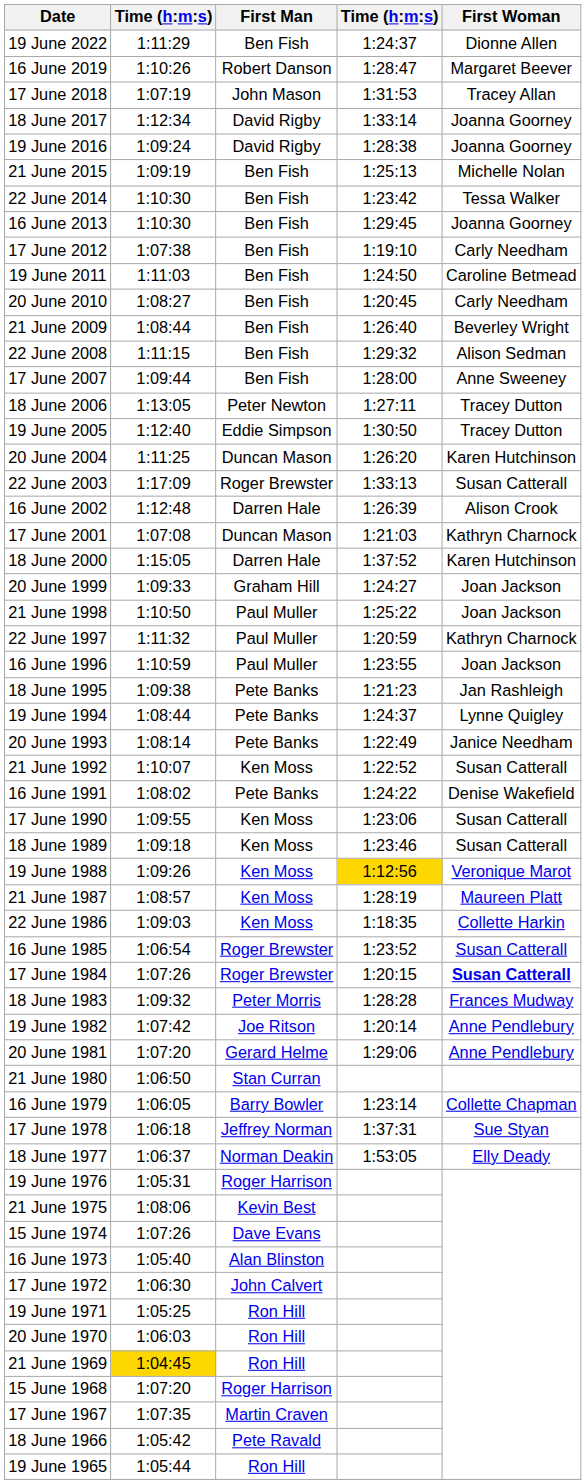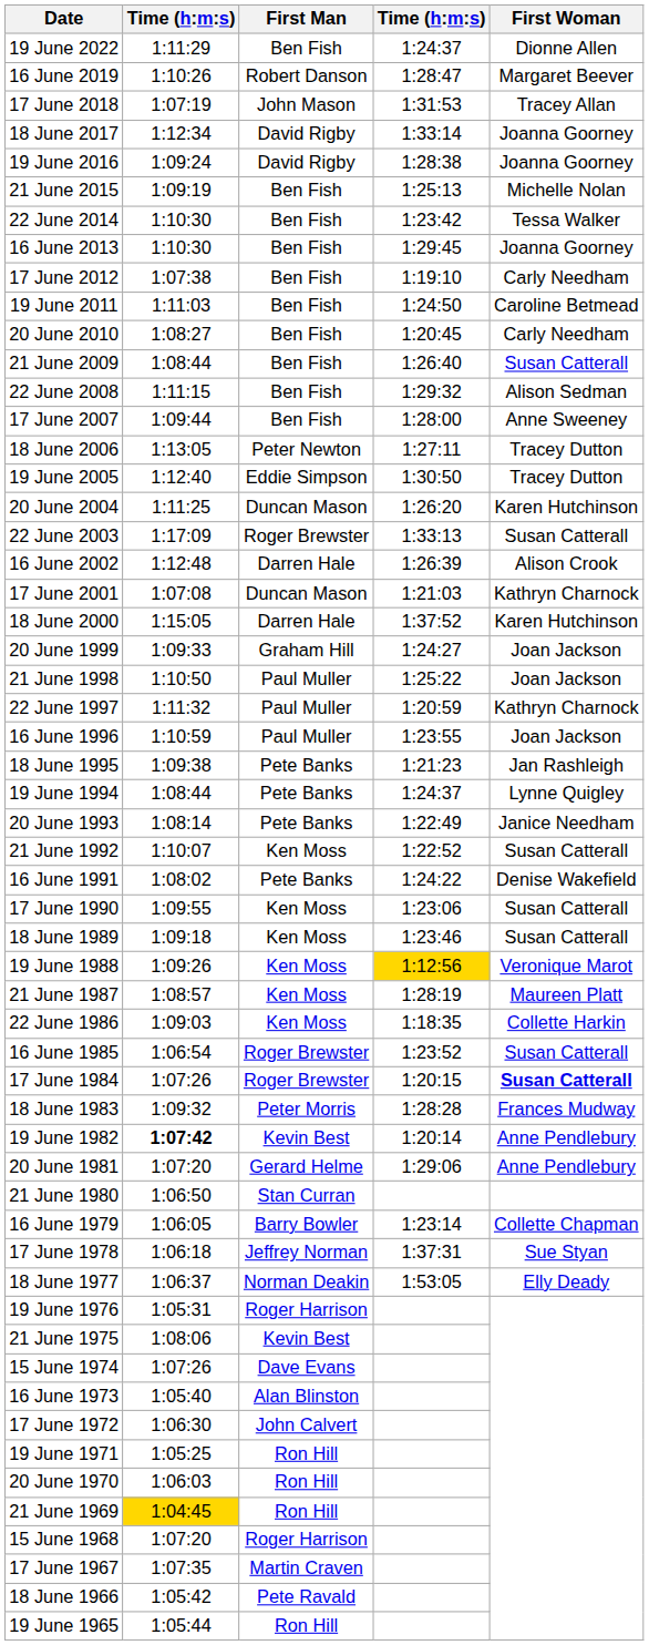 <table class="wikitable sortable" style="text-align:center; background:#fff;">
 <tr>
 <th class="unsortable">Date</th>
 <th>Time (<a href='#'>h</a>:<a href='#'>m</a>:<a href='#'>s</a>)</th>
 <th>First Man</th>
 <th>Time (<a href='#'>h</a>:<a href='#'>m</a>:<a href='#'>s</a>)</th>
 <th>First Woman</th>
 </tr>
 <tr>
 <td>19 June 2022</td>
 <td>1:11:29</td>
 <td>Ben Fish</td>
 <td>1:24:37</td>
 <td>Dionne Allen</td>
 </tr>
 <tr>
 <td>16 June 2019</td>
 <td>1:10:26</td>
 <td>Robert Danson</td>
 <td>1:28:47</td>
 <td>Margaret Beever</td>
 </tr>
 <tr>
 <td>17 June 2018</td>
 <td>1:07:19</td>
 <td>John Mason</td>
 <td>1:31:53</td>
 <td>Tracey Allan</td>
 </tr>
 <tr>
 <td>18 June 2017</td>
 <td>1:12:34</td>
 <td>David Rigby</td>
 <td>1:33:14</td>
 <td>Joanna Goorney</td>
 </tr>
 <tr>
 <td>19 June 2016</td>
 <td>1:09:24</td>
 <td>David Rigby</td>
 <td>1:28:38</td>
 <td>Joanna Goorney</td>
 </tr>
 <tr>
 <td>21 June 2015</td>
 <td>1:09:19</td>
 <td>Ben Fish</td>
 <td>1:25:13</td>
 <td>Michelle Nolan</td>
 </tr>
 <tr>
 <td>22 June 2014</td>
 <td>1:10:30</td>
 <td>Ben Fish</td>
 <td>1:23:42</td>
 <td>Tessa Walker</td>
 </tr>
 <tr>
 <td>16 June 2013</td>
 <td>1:10:30</td>
 <td>Ben Fish</td>
 <td>1:29:45</td>
 <td>Joanna Goorney</td>
 </tr>
 <tr>
 <td>17 June 2012</td>
 <td>1:07:38</td>
 <td>Ben Fish</td>
 <td>1:19:10</td>
 <td>Carly Needham</td>
 </tr>
 <tr>
 <td>19 June 2011</td>
 <td>1:11:03</td>
 <td>Ben Fish</td>
 <td>1:24:50</td>
 <td>Caroline Betmead</td>
 </tr>
 <tr>
 <td>20 June 2010</td>
 <td>1:08:27</td>
 <td>Ben Fish</td>
 <td>1:20:45</td>
 <td>Carly Needham</td>
 </tr>
 <tr>
 <td>21 June 2009</td>
 <td>1:08:44</td>
 <td>Ben Fish</td>
 <td>1:26:40</td>
-<td>Beverley Wright</td>
+<td><a href='#'>Susan Catterall</a></td>
 </tr>
 <tr>
 <td>22 June 2008</td>
 <td>1:11:15</td>
 <td>Ben Fish</td>
 <td>1:29:32</td>
 <td>Alison Sedman</td>
 </tr>
 <tr>
 <td>17 June 2007</td>
 <td>1:09:44</td>
 <td>Ben Fish</td>
 <td>1:28:00</td>
 <td>Anne Sweeney</td>
 </tr>
 <tr>
 <td>18 June 2006</td>
 <td>1:13:05</td>
 <td>Peter Newton</td>
 <td>1:27:11</td>
 <td>Tracey Dutton</td>
 </tr>
 <tr>
 <td>19 June 2005</td>
 <td>1:12:40</td>
 <td>Eddie Simpson</td>
 <td>1:30:50</td>
 <td>Tracey Dutton</td>
 </tr>
 <tr>
 <td>20 June 2004</td>
 <td>1:11:25</td>
 <td>Duncan Mason</td>
 <td>1:26:20</td>
 <td>Karen Hutchinson</td>
 </tr>
 <tr>
 <td>22 June 2003</td>
 <td>1:17:09</td>
 <td>Roger Brewster</td>
 <td>1:33:13</td>
 <td>Susan Catterall</td>
 </tr>
 <tr>
 <td>16 June 2002</td>
 <td>1:12:48</td>
 <td>Darren Hale</td>
 <td>1:26:39</td>
 <td>Alison Crook</td>
 </tr>
 <tr>
 <td>17 June 2001</td>
 <td>1:07:08</td>
 <td>Duncan Mason</td>
 <td>1:21:03</td>
 <td>Kathryn Charnock</td>
 </tr>
 <tr>
 <td>18 June 2000</td>
 <td>1:15:05</td>
 <td>Darren Hale</td>
 <td>1:37:52</td>
 <td>Karen Hutchinson</td>
 </tr>
 <tr>
 <td>20 June 1999</td>
 <td>1:09:33</td>
 <td>Graham Hill</td>
 <td>1:24:27</td>
 <td>Joan Jackson</td>
 </tr>
 <tr>
 <td>21 June 1998</td>
 <td>1:10:50</td>
 <td>Paul Muller</td>
 <td>1:25:22</td>
 <td>Joan Jackson</td>
 </tr>
 <tr>
 <td>22 June 1997</td>
 <td>1:11:32</td>
 <td>Paul Muller</td>
 <td>1:20:59</td>
 <td>Kathryn Charnock</td>
 </tr>
 <tr>
 <td>16 June 1996</td>
 <td>1:10:59</td>
 <td>Paul Muller</td>
 <td>1:23:55</td>
 <td>Joan Jackson</td>
 </tr>
 <tr>
 <td>18 June 1995</td>
 <td>1:09:38</td>
 <td>Pete Banks</td>
 <td>1:21:23</td>
 <td>Jan Rashleigh</td>
 </tr>
 <tr>
 <td>19 June 1994</td>
 <td>1:08:44</td>
 <td>Pete Banks</td>
 <td>1:24:37</td>
 <td>Lynne Quigley</td>
 </tr>
 <tr>
 <td>20 June 1993</td>
 <td>1:08:14</td>
 <td>Pete Banks</td>
 <td>1:22:49</td>
 <td>Janice Needham</td>
 </tr>
 <tr>
 <td>21 June 1992</td>
 <td>1:10:07</td>
 <td>Ken Moss</td>
 <td>1:22:52</td>
 <td>Susan Catterall</td>
 </tr>
 <tr>
 <td>16 June 1991</td>
 <td>1:08:02</td>
 <td>Pete Banks</td>
 <td>1:24:22</td>
 <td>Denise Wakefield</td>
 </tr>
 <tr>
 <td>17 June 1990</td>
 <td>1:09:55</td>
 <td>Ken Moss</td>
 <td>1:23:06</td>
 <td>Susan Catterall</td>
 </tr>
 <tr>
 <td>18 June 1989</td>
 <td>1:09:18</td>
 <td>Ken Moss</td>
 <td>1:23:46</td>
 <td>Susan Catterall</td>
 </tr>
 <tr>
 <td>19 June 1988</td>
 <td>1:09:26</td>
 <td><a href='#'>Ken Moss</a></td>
 <td bgcolor="gold">1:12:56</td>
 <td><a href='#'>Veronique Marot</a></td>
 </tr>
 <tr>
 <td>21 June 1987</td>
 <td>1:08:57</td>
 <td><a href='#'>Ken Moss</a></td>
 <td>1:28:19</td>
 <td><a href='#'>Maureen Platt</a></td>
 </tr>
 <tr>
 <td>22 June 1986</td>
 <td>1:09:03</td>
 <td><a href='#'>Ken Moss</a></td>
 <td>1:18:35</td>
 <td><a href='#'>Collette Harkin</a></td>
 </tr>
 <tr>
 <td>16 June 1985</td>
 <td>1:06:54</td>
 <td><a href='#'>Roger Brewster</a></td>
 <td>1:23:52</td>
 <td><a href='#'>Susan Catterall</a></td>
 </tr>
 <tr>
 <td>17 June 1984</td>
 <td>1:07:26</td>
 <td><a href='#'>Roger Brewster</a></td>
 <td>1:20:15</td>
 <td><strong><a href='#'>Susan Catterall</a></strong></td>
 </tr>
 <tr>
 <td>18 June 1983</td>
 <td>1:09:32</td>
 <td><a href='#'>Peter Morris</a></td>
 <td>1:28:28</td>
 <td><a href='#'>Frances Mudway</a></td>
 </tr>
 <tr>
 <td>19 June 1982</td>
-<td>1:07:42</td>
-<td><a href='#'>Joe Ritson</a></td>
+<td><strong>1:07:42</strong></td>
+<td><a href='#'>Kevin Best</a></td>
 <td>1:20:14</td>
 <td><a href='#'>Anne Pendlebury</a></td>
 </tr>
 <tr>
 <td>20 June 1981</td>
 <td>1:07:20</td>
 <td><a href='#'>Gerard Helme</a></td>
 <td>1:29:06</td>
 <td><a href='#'>Anne Pendlebury</a></td>
 </tr>
 <tr>
 <td>21 June 1980</td>
 <td>1:06:50</td>
 <td><a href='#'>Stan Curran</a></td>
 <td></td>
 </tr>
 <tr>
 <td>16 June 1979</td>
 <td>1:06:05</td>
 <td><a href='#'>Barry Bowler</a></td>
 <td>1:23:14</td>
 <td><a href='#'>Collette Chapman</a></td>
 </tr>
 <tr>
 <td>17 June 1978</td>
 <td>1:06:18</td>
 <td><a href='#'>Jeffrey Norman</a></td>
 <td>1:37:31</td>
 <td><a href='#'>Sue Styan</a></td>
 </tr>
 <tr>
 <td>18 June 1977</td>
 <td>1:06:37</td>
 <td><a href='#'>Norman Deakin</a></td>
 <td>1:53:05</td>
 <td><a href='#'>Elly Deady</a></td>
 </tr>
 <tr>
 <td>19 June 1976</td>
 <td>1:05:31</td>
 <td><a href='#'>Roger Harrison</a></td>
 <td></td>
 </tr>
 <tr>
 <td>21 June 1975</td>
 <td>1:08:06</td>
 <td><a href='#'>Kevin Best</a></td>
 <td></td>
 </tr>
 <tr>
 <td>15 June 1974</td>
 <td>1:07:26</td>
 <td><a href='#'>Dave Evans</a></td>
 <td></td>
 </tr>
 <tr>
 <td>16 June 1973</td>
 <td>1:05:40</td>
 <td><a href='#'>Alan Blinston</a></td>
 <td></td>
 </tr>
 <tr>
 <td>17 June 1972</td>
 <td>1:06:30</td>
 <td><a href='#'>John Calvert</a></td>
 <td></td>
 </tr>
 <tr>
 <td>19 June 1971</td>
 <td>1:05:25</td>
 <td><a href='#'>Ron Hill</a></td>
 <td></td>
 </tr>
 <tr>
 <td>20 June 1970</td>
 <td>1:06:03</td>
 <td><a href='#'>Ron Hill</a></td>
 <td></td>
 </tr>
 <tr>
 <td>21 June 1969</td>
 <td bgcolor="gold">1:04:45</td>
 <td><a href='#'>Ron Hill</a></td>
 <td></td>
 </tr>
 <tr>
 <td>15 June 1968</td>
 <td>1:07:20</td>
 <td><a href='#'>Roger Harrison</a></td>
 <td></td>
 </tr>
 <tr>
 <td>17 June 1967</td>
 <td>1:07:35</td>
 <td><a href='#'>Martin Craven</a></td>
 <td></td>
 </tr>
 <tr>
 <td>18 June 1966</td>
 <td>1:05:42</td>
 <td><a href='#'>Pete Ravald</a></td>
 <td></td>
 </tr>
 <tr>
 <td>19 June 1965</td>
 <td>1:05:44</td>
 <td><a href='#'>Ron Hill</a></td>
 <td></td>
 </tr>
 </table>
